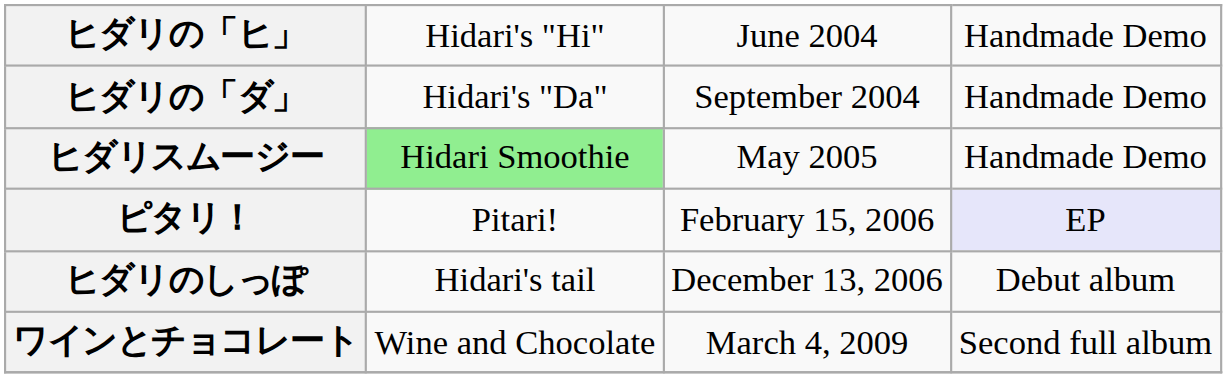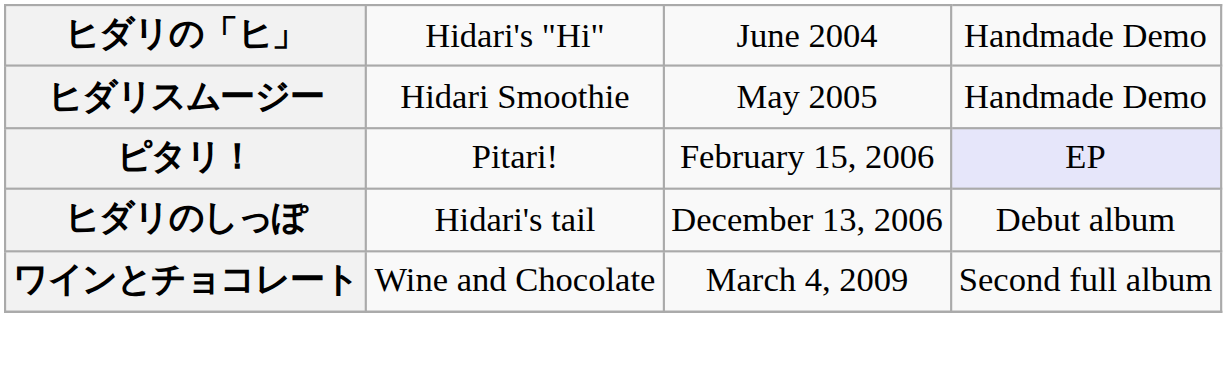 <table class="wikitable" style="text-align:center;">
 <tr>
 <th>ヒダリの「ヒ」</th>
 <td>Hidari's "Hi"</td>
 <td>June 2004</td>
 <td>Handmade Demo</td>
 </tr>
 <tr>
-<th>ヒダリの「ダ」</th>
-<td>Hidari's "Da"</td>
-<td>September 2004</td>
-<td>Handmade Demo</td>
-</tr>
-<tr>
 <th>ヒダリスムージー</th>
-<td style="background: lightgreen;">Hidari Smoothie</td>
+<td>Hidari Smoothie</td>
 <td>May 2005</td>
 <td>Handmade Demo</td>
 </tr>
 <tr>
 <th>ピタリ！</th>
 <td>Pitari!</td>
 <td>February 15, 2006</td>
 <td style="background: lavender;">EP</td>
 </tr>
 <tr>
 <th>ヒダリのしっぽ</th>
 <td>Hidari's tail</td>
 <td>December 13, 2006</td>
 <td>Debut album</td>
 </tr>
 <tr>
 <th>ワインとチョコレート</th>
 <td>Wine and Chocolate</td>
 <td>March 4, 2009</td>
 <td>Second full album</td>
 </tr>
 <tr>
 </tr>
 </table>
